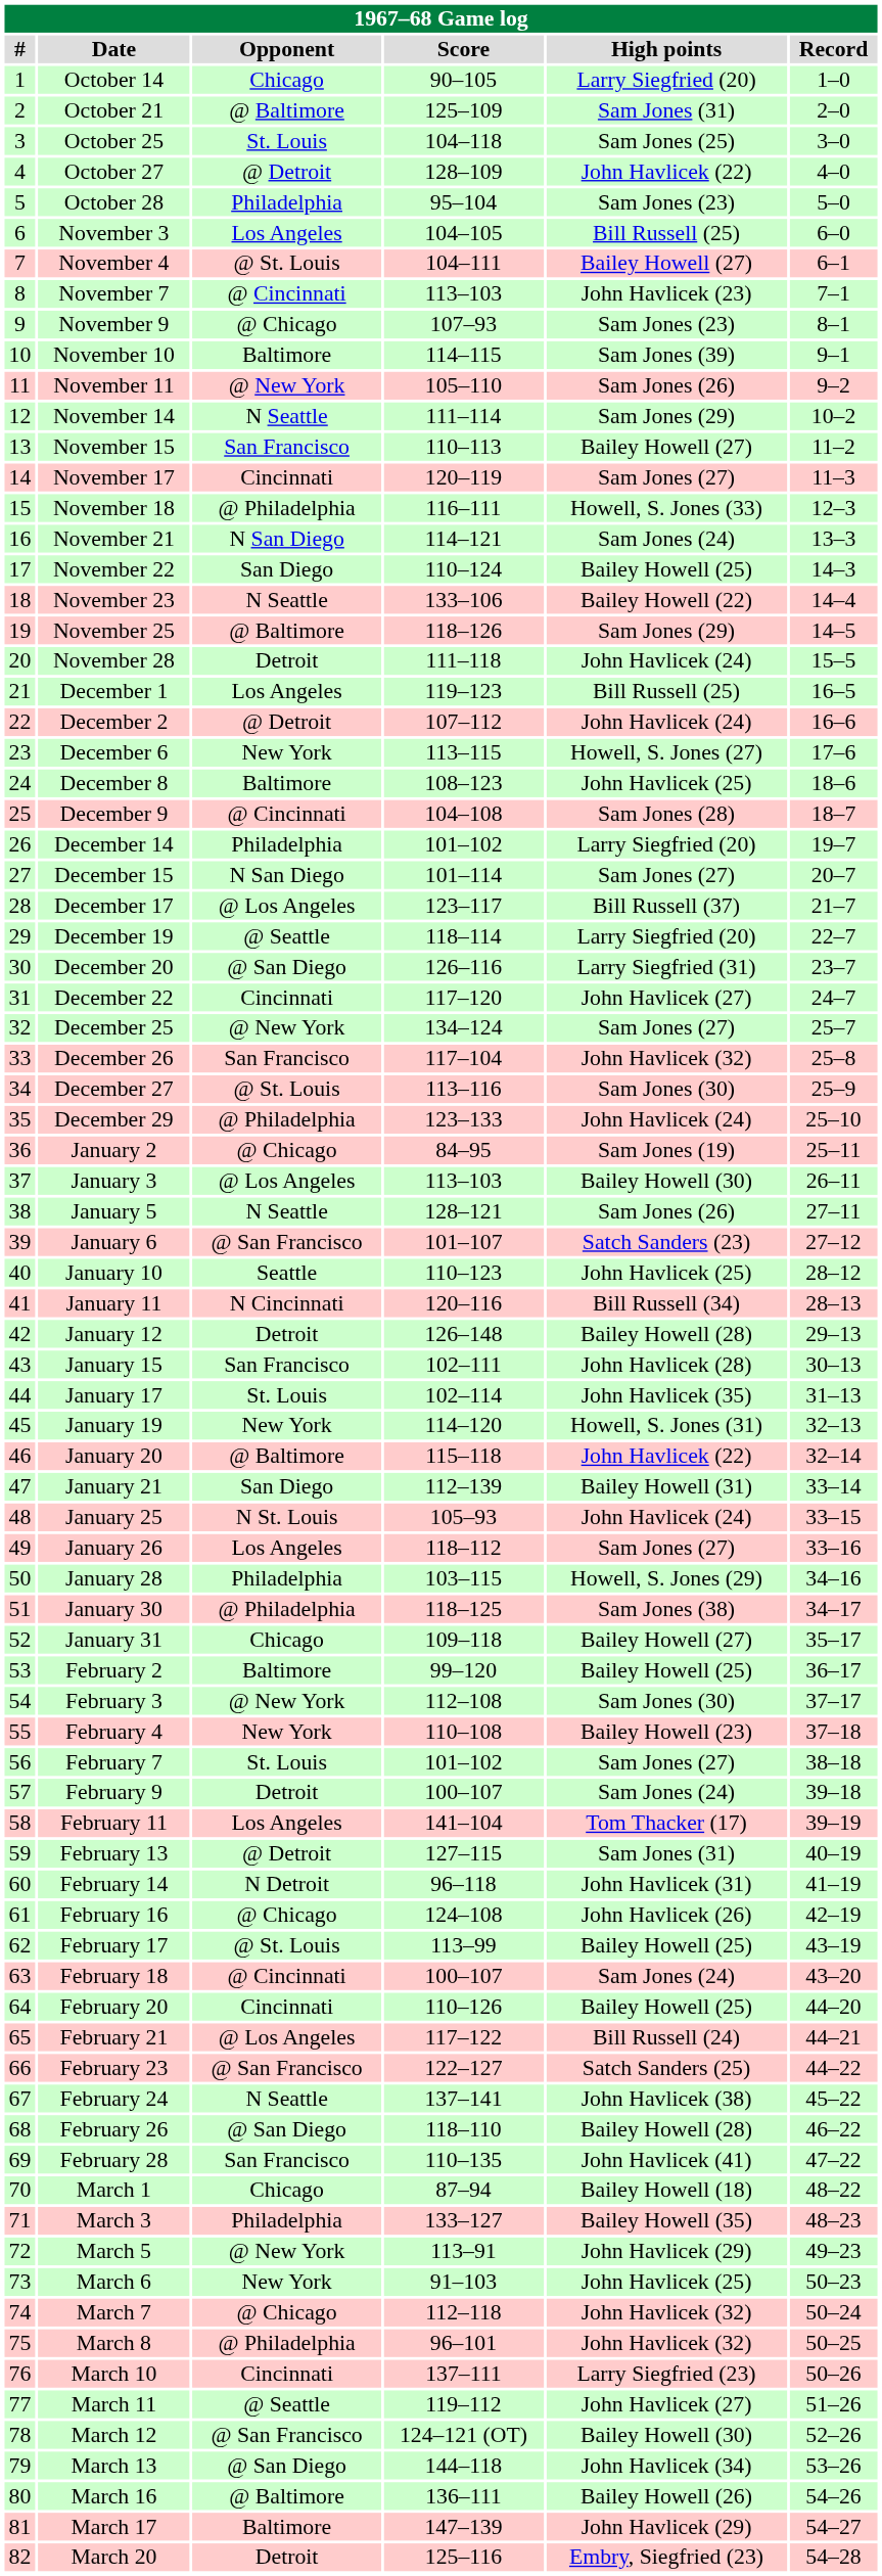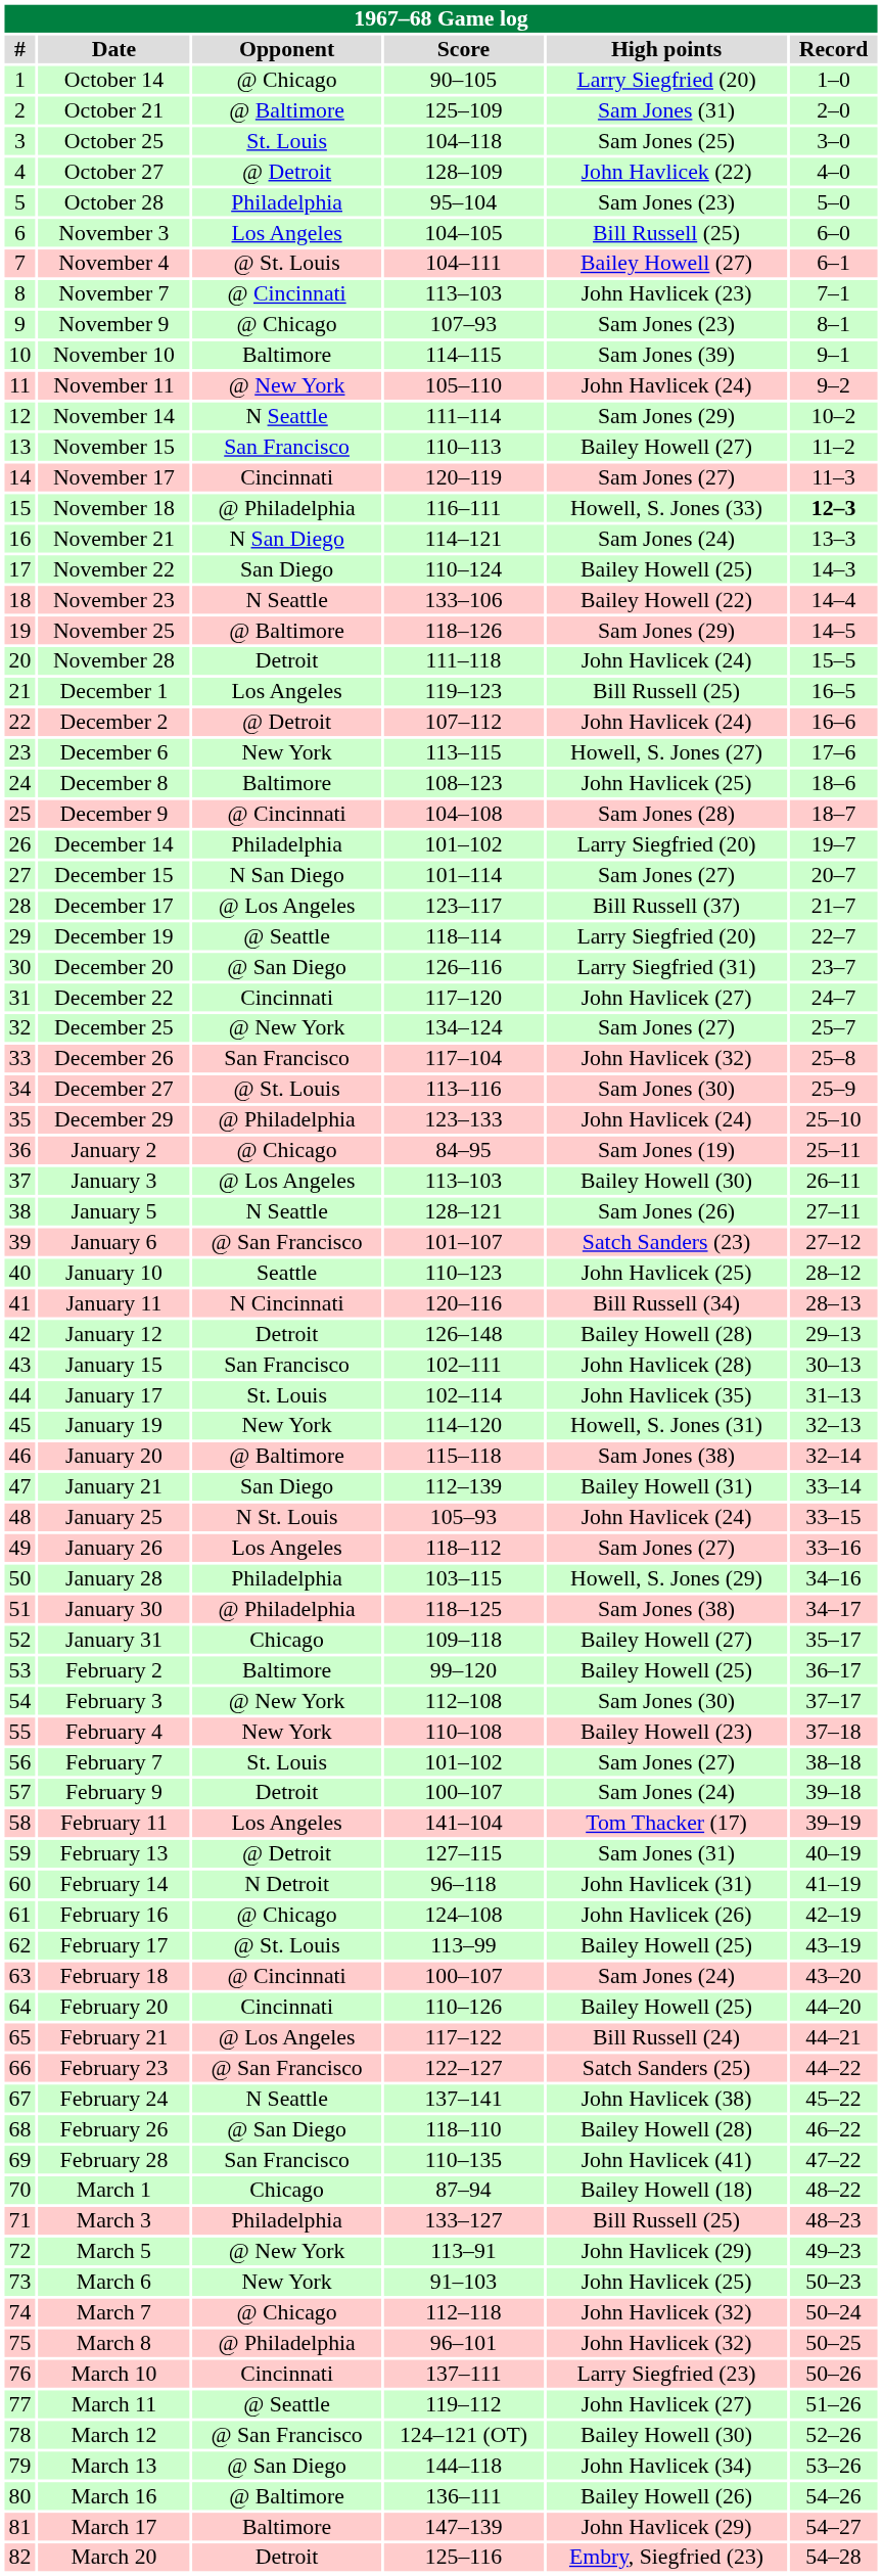 <table class="toccolours collapsible" width=50% style="clear:both; margin:1.5em auto; text-align:center">
 <tr>
 <th colspan=11 style="background:#008040; color:white;">1967–68 Game log</th>
 </tr>
 <tr align="center" bgcolor="#dddddd">
 <td><strong>#</strong></td>
 <td><strong>Date</strong></td>
 <td><strong>Opponent</strong></td>
 <td><strong>Score</strong></td>
 <td><strong>High points</strong></td>
 <td><strong>Record</strong></td>
 </tr>
 <tr align="center" bgcolor="ccffcc">
 <td>1</td>
 <td>October 14</td>
-<td><a href='#'>Chicago</a></td>
+<td>@ Chicago</td>
 <td>90–105</td>
 <td><a href='#'>Larry Siegfried</a> (20)</td>
 <td>1–0</td>
 </tr>
 <tr align="center" bgcolor="ccffcc">
 <td>2</td>
 <td>October 21</td>
 <td>@ <a href='#'>Baltimore</a></td>
 <td>125–109</td>
 <td><a href='#'>Sam Jones</a> (31)</td>
 <td>2–0</td>
 </tr>
 <tr align="center" bgcolor="ccffcc">
 <td>3</td>
 <td>October 25</td>
 <td><a href='#'>St. Louis</a></td>
 <td>104–118</td>
 <td>Sam Jones (25)</td>
 <td>3–0</td>
 </tr>
 <tr align="center" bgcolor="ccffcc">
 <td>4</td>
 <td>October 27</td>
 <td>@ <a href='#'>Detroit</a></td>
 <td>128–109</td>
 <td><a href='#'>John Havlicek</a> (22)</td>
 <td>4–0</td>
 </tr>
 <tr align="center" bgcolor="ccffcc">
 <td>5</td>
 <td>October 28</td>
 <td><a href='#'>Philadelphia</a></td>
 <td>95–104</td>
 <td>Sam Jones (23)</td>
 <td>5–0</td>
 </tr>
 <tr align="center" bgcolor="ccffcc">
 <td>6</td>
 <td>November 3</td>
 <td><a href='#'>Los Angeles</a></td>
 <td>104–105</td>
 <td><a href='#'>Bill Russell</a> (25)</td>
 <td>6–0</td>
 </tr>
 <tr align="center" bgcolor="ffcccc">
 <td>7</td>
 <td>November 4</td>
 <td>@ St. Louis</td>
 <td>104–111</td>
 <td><a href='#'>Bailey Howell</a> (27)</td>
 <td>6–1</td>
 </tr>
 <tr align="center" bgcolor="ccffcc">
 <td>8</td>
 <td>November 7</td>
 <td>@ <a href='#'>Cincinnati</a></td>
 <td>113–103</td>
 <td>John Havlicek (23)</td>
 <td>7–1</td>
 </tr>
 <tr align="center" bgcolor="ccffcc">
 <td>9</td>
 <td>November 9</td>
 <td>@ Chicago</td>
 <td>107–93</td>
 <td>Sam Jones (23)</td>
 <td>8–1</td>
 </tr>
 <tr align="center" bgcolor="ccffcc">
 <td>10</td>
 <td>November 10</td>
 <td>Baltimore</td>
 <td>114–115</td>
 <td>Sam Jones (39)</td>
 <td>9–1</td>
 </tr>
 <tr align="center" bgcolor="ffcccc">
 <td>11</td>
 <td>November 11</td>
 <td>@ <a href='#'>New York</a></td>
 <td>105–110</td>
-<td>Sam Jones (26)</td>
+<td>John Havlicek (24)</td>
 <td>9–2</td>
 </tr>
 <tr align="center" bgcolor="ccffcc">
 <td>12</td>
 <td>November 14</td>
 <td>N <a href='#'>Seattle</a></td>
 <td>111–114</td>
 <td>Sam Jones (29)</td>
 <td>10–2</td>
 </tr>
 <tr align="center" bgcolor="ccffcc">
 <td>13</td>
 <td>November 15</td>
 <td><a href='#'>San Francisco</a></td>
 <td>110–113</td>
 <td>Bailey Howell (27)</td>
 <td>11–2</td>
 </tr>
 <tr align="center" bgcolor="ffcccc">
 <td>14</td>
 <td>November 17</td>
 <td>Cincinnati</td>
 <td>120–119</td>
 <td>Sam Jones (27)</td>
 <td>11–3</td>
 </tr>
 <tr align="center" bgcolor="ccffcc">
 <td>15</td>
 <td>November 18</td>
 <td>@ Philadelphia</td>
 <td>116–111</td>
 <td>Howell, S. Jones (33)</td>
-<td>12–3</td>
+<td><strong>12–3</strong></td>
 </tr>
 <tr align="center" bgcolor="ccffcc">
 <td>16</td>
 <td>November 21</td>
 <td>N <a href='#'>San Diego</a></td>
 <td>114–121</td>
 <td>Sam Jones (24)</td>
 <td>13–3</td>
 </tr>
 <tr align="center" bgcolor="ccffcc">
 <td>17</td>
 <td>November 22</td>
 <td>San Diego</td>
 <td>110–124</td>
 <td>Bailey Howell (25)</td>
 <td>14–3</td>
 </tr>
 <tr align="center" bgcolor="ffcccc">
 <td>18</td>
 <td>November 23</td>
 <td>N Seattle</td>
 <td>133–106</td>
 <td>Bailey Howell (22)</td>
 <td>14–4</td>
 </tr>
 <tr align="center" bgcolor="ffcccc">
 <td>19</td>
 <td>November 25</td>
 <td>@ Baltimore</td>
 <td>118–126</td>
 <td>Sam Jones (29)</td>
 <td>14–5</td>
 </tr>
 <tr align="center" bgcolor="ccffcc">
 <td>20</td>
 <td>November 28</td>
 <td>Detroit</td>
 <td>111–118</td>
 <td>John Havlicek (24)</td>
 <td>15–5</td>
 </tr>
 <tr align="center" bgcolor="ccffcc">
 <td>21</td>
 <td>December 1</td>
 <td>Los Angeles</td>
 <td>119–123</td>
 <td>Bill Russell (25)</td>
 <td>16–5</td>
 </tr>
 <tr align="center" bgcolor="ffcccc">
 <td>22</td>
 <td>December 2</td>
 <td>@ Detroit</td>
 <td>107–112</td>
 <td>John Havlicek (24)</td>
 <td>16–6</td>
 </tr>
 <tr align="center" bgcolor="ccffcc">
 <td>23</td>
 <td>December 6</td>
 <td>New York</td>
 <td>113–115</td>
 <td>Howell, S. Jones (27)</td>
 <td>17–6</td>
 </tr>
 <tr align="center" bgcolor="ccffcc">
 <td>24</td>
 <td>December 8</td>
 <td>Baltimore</td>
 <td>108–123</td>
 <td>John Havlicek (25)</td>
 <td>18–6</td>
 </tr>
 <tr align="center" bgcolor="ffcccc">
 <td>25</td>
 <td>December 9</td>
 <td>@ Cincinnati</td>
 <td>104–108</td>
 <td>Sam Jones (28)</td>
 <td>18–7</td>
 </tr>
 <tr align="center" bgcolor="ccffcc">
 <td>26</td>
 <td>December 14</td>
 <td>Philadelphia</td>
 <td>101–102</td>
 <td>Larry Siegfried (20)</td>
 <td>19–7</td>
 </tr>
 <tr align="center" bgcolor="ccffcc">
 <td>27</td>
 <td>December 15</td>
 <td>N San Diego</td>
 <td>101–114</td>
 <td>Sam Jones (27)</td>
 <td>20–7</td>
 </tr>
 <tr align="center" bgcolor="ccffcc">
 <td>28</td>
 <td>December 17</td>
 <td>@ Los Angeles</td>
 <td>123–117</td>
 <td>Bill Russell (37)</td>
 <td>21–7</td>
 </tr>
 <tr align="center" bgcolor="ccffcc">
 <td>29</td>
 <td>December 19</td>
 <td>@ Seattle</td>
 <td>118–114</td>
 <td>Larry Siegfried (20)</td>
 <td>22–7</td>
 </tr>
 <tr align="center" bgcolor="ccffcc">
 <td>30</td>
 <td>December 20</td>
 <td>@ San Diego</td>
 <td>126–116</td>
 <td>Larry Siegfried (31)</td>
 <td>23–7</td>
 </tr>
 <tr align="center" bgcolor="ccffcc">
 <td>31</td>
 <td>December 22</td>
 <td>Cincinnati</td>
 <td>117–120</td>
 <td>John Havlicek (27)</td>
 <td>24–7</td>
 </tr>
 <tr align="center" bgcolor="ccffcc">
 <td>32</td>
 <td>December 25</td>
 <td>@ New York</td>
 <td>134–124</td>
 <td>Sam Jones (27)</td>
 <td>25–7</td>
 </tr>
 <tr align="center" bgcolor="ffcccc">
 <td>33</td>
 <td>December 26</td>
 <td>San Francisco</td>
 <td>117–104</td>
 <td>John Havlicek (32)</td>
 <td>25–8</td>
 </tr>
 <tr align="center" bgcolor="ffcccc">
 <td>34</td>
 <td>December 27</td>
 <td>@ St. Louis</td>
 <td>113–116</td>
 <td>Sam Jones (30)</td>
 <td>25–9</td>
 </tr>
 <tr align="center" bgcolor="ffcccc">
 <td>35</td>
 <td>December 29</td>
 <td>@ Philadelphia</td>
 <td>123–133</td>
 <td>John Havlicek (24)</td>
 <td>25–10</td>
 </tr>
 <tr align="center" bgcolor="ffcccc">
 <td>36</td>
 <td>January 2</td>
 <td>@ Chicago</td>
 <td>84–95</td>
 <td>Sam Jones (19)</td>
 <td>25–11</td>
 </tr>
 <tr align="center" bgcolor="ccffcc">
 <td>37</td>
 <td>January 3</td>
 <td>@ Los Angeles</td>
 <td>113–103</td>
 <td>Bailey Howell (30)</td>
 <td>26–11</td>
 </tr>
 <tr align="center" bgcolor="ccffcc">
 <td>38</td>
 <td>January 5</td>
 <td>N Seattle</td>
 <td>128–121</td>
 <td>Sam Jones (26)</td>
 <td>27–11</td>
 </tr>
 <tr align="center" bgcolor="ffcccc">
 <td>39</td>
 <td>January 6</td>
 <td>@ San Francisco</td>
 <td>101–107</td>
 <td><a href='#'>Satch Sanders</a> (23)</td>
 <td>27–12</td>
 </tr>
 <tr align="center" bgcolor="ccffcc">
 <td>40</td>
 <td>January 10</td>
 <td>Seattle</td>
 <td>110–123</td>
 <td>John Havlicek (25)</td>
 <td>28–12</td>
 </tr>
 <tr align="center" bgcolor="ffcccc">
 <td>41</td>
 <td>January 11</td>
 <td>N Cincinnati</td>
 <td>120–116</td>
 <td>Bill Russell (34)</td>
 <td>28–13</td>
 </tr>
 <tr align="center" bgcolor="ccffcc">
 <td>42</td>
 <td>January 12</td>
 <td>Detroit</td>
 <td>126–148</td>
 <td>Bailey Howell (28)</td>
 <td>29–13</td>
 </tr>
 <tr align="center" bgcolor="ccffcc">
 <td>43</td>
 <td>January 15</td>
 <td>San Francisco</td>
 <td>102–111</td>
 <td>John Havlicek (28)</td>
 <td>30–13</td>
 </tr>
 <tr align="center" bgcolor="ccffcc">
 <td>44</td>
 <td>January 17</td>
 <td>St. Louis</td>
 <td>102–114</td>
 <td>John Havlicek (35)</td>
 <td>31–13</td>
 </tr>
 <tr align="center" bgcolor="ccffcc">
 <td>45</td>
 <td>January 19</td>
 <td>New York</td>
 <td>114–120</td>
 <td>Howell, S. Jones (31)</td>
 <td>32–13</td>
 </tr>
 <tr align="center" bgcolor="ffcccc">
 <td>46</td>
 <td>January 20</td>
 <td>@ Baltimore</td>
 <td>115–118</td>
-<td><a href='#'>John Havlicek</a> (22)</td>
+<td>Sam Jones (38)</td>
 <td>32–14</td>
 </tr>
 <tr align="center" bgcolor="ccffcc">
 <td>47</td>
 <td>January 21</td>
 <td>San Diego</td>
 <td>112–139</td>
 <td>Bailey Howell (31)</td>
 <td>33–14</td>
 </tr>
 <tr align="center" bgcolor="ffcccc">
 <td>48</td>
 <td>January 25</td>
 <td>N St. Louis</td>
 <td>105–93</td>
 <td>John Havlicek (24)</td>
 <td>33–15</td>
 </tr>
 <tr align="center" bgcolor="ffcccc">
 <td>49</td>
 <td>January 26</td>
 <td>Los Angeles</td>
 <td>118–112</td>
 <td>Sam Jones (27)</td>
 <td>33–16</td>
 </tr>
 <tr align="center" bgcolor="ccffcc">
 <td>50</td>
 <td>January 28</td>
 <td>Philadelphia</td>
 <td>103–115</td>
 <td>Howell, S. Jones (29)</td>
 <td>34–16</td>
 </tr>
 <tr align="center" bgcolor="ffcccc">
 <td>51</td>
 <td>January 30</td>
 <td>@ Philadelphia</td>
 <td>118–125</td>
 <td>Sam Jones (38)</td>
 <td>34–17</td>
 </tr>
 <tr align="center" bgcolor="ccffcc">
 <td>52</td>
 <td>January 31</td>
 <td>Chicago</td>
 <td>109–118</td>
 <td>Bailey Howell (27)</td>
 <td>35–17</td>
 </tr>
 <tr align="center" bgcolor="ccffcc">
 <td>53</td>
 <td>February 2</td>
 <td>Baltimore</td>
 <td>99–120</td>
 <td>Bailey Howell (25)</td>
 <td>36–17</td>
 </tr>
 <tr align="center" bgcolor="ccffcc">
 <td>54</td>
 <td>February 3</td>
 <td>@ New York</td>
 <td>112–108</td>
 <td>Sam Jones (30)</td>
 <td>37–17</td>
 </tr>
 <tr align="center" bgcolor="ffcccc">
 <td>55</td>
 <td>February 4</td>
 <td>New York</td>
 <td>110–108</td>
 <td>Bailey Howell (23)</td>
 <td>37–18</td>
 </tr>
 <tr align="center" bgcolor="ccffcc">
 <td>56</td>
 <td>February 7</td>
 <td>St. Louis</td>
 <td>101–102</td>
 <td>Sam Jones (27)</td>
 <td>38–18</td>
 </tr>
 <tr align="center" bgcolor="ccffcc">
 <td>57</td>
 <td>February 9</td>
 <td>Detroit</td>
 <td>100–107</td>
 <td>Sam Jones (24)</td>
 <td>39–18</td>
 </tr>
 <tr align="center" bgcolor="ffcccc">
 <td>58</td>
 <td>February 11</td>
 <td>Los Angeles</td>
 <td>141–104</td>
 <td><a href='#'>Tom Thacker</a> (17)</td>
 <td>39–19</td>
 </tr>
 <tr align="center" bgcolor="ccffcc">
 <td>59</td>
 <td>February 13</td>
 <td>@ Detroit</td>
 <td>127–115</td>
 <td>Sam Jones (31)</td>
 <td>40–19</td>
 </tr>
 <tr align="center" bgcolor="ccffcc">
 <td>60</td>
 <td>February 14</td>
 <td>N Detroit</td>
 <td>96–118</td>
 <td>John Havlicek (31)</td>
 <td>41–19</td>
 </tr>
 <tr align="center" bgcolor="ccffcc">
 <td>61</td>
 <td>February 16</td>
 <td>@ Chicago</td>
 <td>124–108</td>
 <td>John Havlicek (26)</td>
 <td>42–19</td>
 </tr>
 <tr align="center" bgcolor="ccffcc">
 <td>62</td>
 <td>February 17</td>
 <td>@ St. Louis</td>
 <td>113–99</td>
 <td>Bailey Howell (25)</td>
 <td>43–19</td>
 </tr>
 <tr align="center" bgcolor="ffcccc">
 <td>63</td>
 <td>February 18</td>
 <td>@ Cincinnati</td>
 <td>100–107</td>
 <td>Sam Jones (24)</td>
 <td>43–20</td>
 </tr>
 <tr align="center" bgcolor="ccffcc">
 <td>64</td>
 <td>February 20</td>
 <td>Cincinnati</td>
 <td>110–126</td>
 <td>Bailey Howell (25)</td>
 <td>44–20</td>
 </tr>
 <tr align="center" bgcolor="ffcccc">
 <td>65</td>
 <td>February 21</td>
 <td>@ Los Angeles</td>
 <td>117–122</td>
 <td>Bill Russell (24)</td>
 <td>44–21</td>
 </tr>
 <tr align="center" bgcolor="ffcccc">
 <td>66</td>
 <td>February 23</td>
 <td>@ San Francisco</td>
 <td>122–127</td>
 <td>Satch Sanders (25)</td>
 <td>44–22</td>
 </tr>
 <tr align="center" bgcolor="ccffcc">
 <td>67</td>
 <td>February 24</td>
 <td>N Seattle</td>
 <td>137–141</td>
 <td>John Havlicek (38)</td>
 <td>45–22</td>
 </tr>
 <tr align="center" bgcolor="ccffcc">
 <td>68</td>
 <td>February 26</td>
 <td>@ San Diego</td>
 <td>118–110</td>
 <td>Bailey Howell (28)</td>
 <td>46–22</td>
 </tr>
 <tr align="center" bgcolor="ccffcc">
 <td>69</td>
 <td>February 28</td>
 <td>San Francisco</td>
 <td>110–135</td>
 <td>John Havlicek (41)</td>
 <td>47–22</td>
 </tr>
 <tr align="center" bgcolor="ccffcc">
 <td>70</td>
 <td>March 1</td>
 <td>Chicago</td>
 <td>87–94</td>
 <td>Bailey Howell (18)</td>
 <td>48–22</td>
 </tr>
 <tr align="center" bgcolor="ffcccc">
 <td>71</td>
 <td>March 3</td>
 <td>Philadelphia</td>
 <td>133–127</td>
-<td>Bailey Howell (35)</td>
+<td>Bill Russell (25)</td>
 <td>48–23</td>
 </tr>
 <tr align="center" bgcolor="ccffcc">
 <td>72</td>
 <td>March 5</td>
 <td>@ New York</td>
 <td>113–91</td>
 <td>John Havlicek (29)</td>
 <td>49–23</td>
 </tr>
 <tr align="center" bgcolor="ccffcc">
 <td>73</td>
 <td>March 6</td>
 <td>New York</td>
 <td>91–103</td>
 <td>John Havlicek (25)</td>
 <td>50–23</td>
 </tr>
 <tr align="center" bgcolor="ffcccc">
 <td>74</td>
 <td>March 7</td>
 <td>@ Chicago</td>
 <td>112–118</td>
 <td>John Havlicek (32)</td>
 <td>50–24</td>
 </tr>
 <tr align="center" bgcolor="ffcccc">
 <td>75</td>
 <td>March 8</td>
 <td>@ Philadelphia</td>
 <td>96–101</td>
 <td>John Havlicek (32)</td>
 <td>50–25</td>
 </tr>
 <tr align="center" bgcolor="ffcccc">
 <td>76</td>
 <td>March 10</td>
 <td>Cincinnati</td>
 <td>137–111</td>
 <td>Larry Siegfried (23)</td>
 <td>50–26</td>
 </tr>
 <tr align="center" bgcolor="ccffcc">
 <td>77</td>
 <td>March 11</td>
 <td>@ Seattle</td>
 <td>119–112</td>
 <td>John Havlicek (27)</td>
 <td>51–26</td>
 </tr>
 <tr align="center" bgcolor="ccffcc">
 <td>78</td>
 <td>March 12</td>
 <td>@ San Francisco</td>
 <td>124–121 (OT)</td>
 <td>Bailey Howell (30)</td>
 <td>52–26</td>
 </tr>
 <tr align="center" bgcolor="ccffcc">
 <td>79</td>
 <td>March 13</td>
 <td>@ San Diego</td>
 <td>144–118</td>
 <td>John Havlicek (34)</td>
 <td>53–26</td>
 </tr>
 <tr align="center" bgcolor="ccffcc">
 <td>80</td>
 <td>March 16</td>
 <td>@ Baltimore</td>
 <td>136–111</td>
 <td>Bailey Howell (26)</td>
 <td>54–26</td>
 </tr>
 <tr align="center" bgcolor="ffcccc">
 <td>81</td>
 <td>March 17</td>
 <td>Baltimore</td>
 <td>147–139</td>
 <td>John Havlicek (29)</td>
 <td>54–27</td>
 </tr>
 <tr align="center" bgcolor="ffcccc">
 <td>82</td>
 <td>March 20</td>
 <td>Detroit</td>
 <td>125–116</td>
 <td><a href='#'>Embry</a>, Siegfried (23)</td>
 <td>54–28</td>
 </tr>
 </table>
